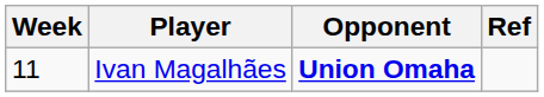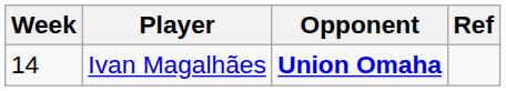 <table class="wikitable">
 <tr>
 <th>Week</th>
 <th>Player</th>
 <th>Opponent</th>
 <th>Ref</th>
 </tr>
 <tr>
-<td>11</td>
+<td>14</td>
 <td> <a href='#'>Ivan Magalhães</a></td>
 <td><strong><a href='#'>Union Omaha</a></strong></td>
 <td></td>
 </tr>
 </table>
